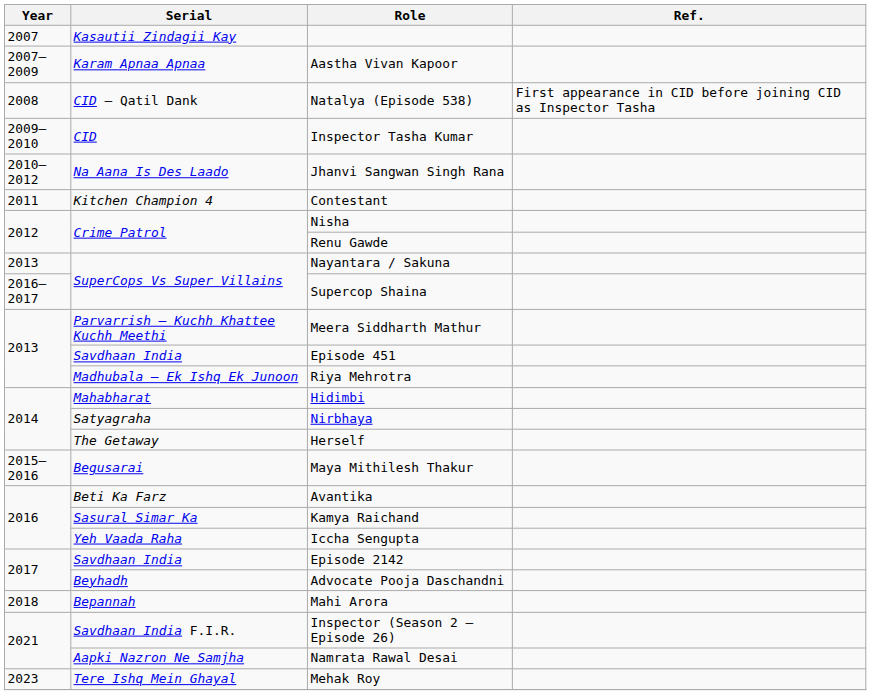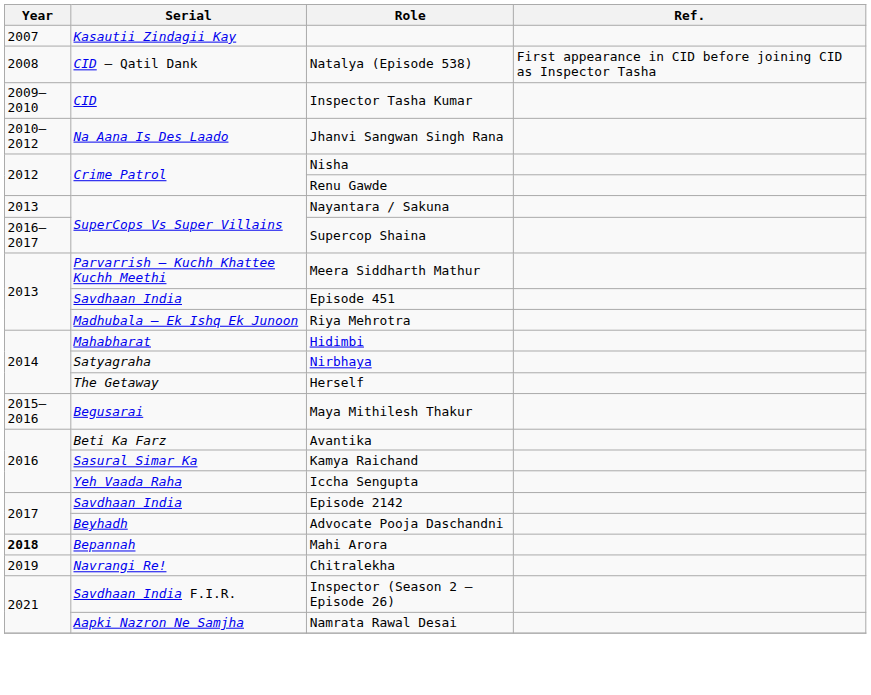 <table class="wikitable sortable">
 <tr>
 <th>Year</th>
 <th>Serial</th>
 <th>Role</th>
 <th>Ref.</th>
 </tr>
 <tr>
 <td>2007</td>
 <td><em><a href='#'>Kasautii Zindagii Kay</a></em></td>
 <td></td>
-<td></td>
-</tr>
-<tr>
-<td>2007–2009</td>
-<td><em><a href='#'>Karam Apnaa Apnaa</a></em></td>
-<td>Aastha Vivan Kapoor</td>
 <td></td>
 </tr>
 <tr>
 <td>2008</td>
 <td><em><a href='#'> CID</a></em> – Qatil Dank</td>
 <td>Natalya (Episode 538)</td>
 <td>First appearance in CID before joining CID as Inspector Tasha</td>
 </tr>
 <tr>
 <td>2009–2010</td>
 <td><em><a href='#'> CID</a></em></td>
 <td>Inspector Tasha Kumar</td>
 <td></td>
 </tr>
 <tr>
 <td>2010–2012</td>
 <td><em><a href='#'>Na Aana Is Des Laado</a></em></td>
 <td>Jhanvi Sangwan Singh Rana</td>
-<td></td>
-</tr>
-<tr>
-<td>2011</td>
-<td><em>Kitchen Champion 4</em></td>
-<td>Contestant</td>
 <td></td>
 </tr>
 <tr>
 <td rowspan="2">2012</td>
 <td rowspan="2"><em><a href='#'>Crime Patrol</a></em></td>
 <td>Nisha</td>
 <td></td>
 </tr>
 <tr>
 <td>Renu Gawde</td>
 <td></td>
 </tr>
 <tr>
 <td>2013</td>
 <td rowspan="2"><em><a href='#'>SuperCops Vs Super Villains</a></em></td>
 <td>Nayantara / Sakuna</td>
 <td></td>
 </tr>
 <tr>
 <td>2016–2017</td>
 <td>Supercop Shaina</td>
 <td></td>
 </tr>
 <tr>
 <td rowspan = "3">2013</td>
 <td><em><a href='#'>Parvarrish – Kuchh Khattee Kuchh Meethi</a></em></td>
 <td>Meera Siddharth Mathur</td>
 <td></td>
 </tr>
 <tr>
 <td><em><a href='#'>Savdhaan India</a></em></td>
 <td>Episode 451</td>
 <td></td>
 </tr>
 <tr>
 <td><em><a href='#'>Madhubala – Ek Ishq Ek Junoon</a></em></td>
 <td>Riya Mehrotra</td>
 <td></td>
 </tr>
 <tr>
 <td rowspan = "3">2014</td>
 <td><em><a href='#'>Mahabharat</a></em></td>
 <td><a href='#'>Hidimbi</a></td>
 <td></td>
 </tr>
 <tr>
 <td><em>Satyagraha</em></td>
 <td><a href='#'>Nirbhaya</a></td>
 <td></td>
 </tr>
 <tr>
 <td><em>The Getaway</em></td>
 <td>Herself</td>
 <td></td>
 </tr>
 <tr>
 <td>2015–2016</td>
 <td><em><a href='#'>Begusarai</a></em></td>
 <td>Maya Mithilesh Thakur</td>
 <td></td>
 </tr>
 <tr>
 <td rowspan = "3">2016</td>
 <td><em>Beti Ka Farz</em></td>
 <td>Avantika</td>
 <td></td>
 </tr>
 <tr>
 <td><em><a href='#'>Sasural Simar Ka</a></em></td>
 <td>Kamya Raichand</td>
 <td></td>
 </tr>
 <tr>
 <td><em><a href='#'>Yeh Vaada Raha</a></em></td>
 <td>Iccha Sengupta</td>
 <td></td>
 </tr>
 <tr>
 <td rowspan = "2">2017</td>
 <td><em><a href='#'>Savdhaan India</a></em></td>
 <td>Episode 2142</td>
 <td></td>
 </tr>
 <tr>
 <td><em><a href='#'>Beyhadh</a></em></td>
 <td>Advocate Pooja Daschandni</td>
 <td></td>
 </tr>
 <tr>
-<td>2018</td>
+<td><strong>2018</strong></td>
 <td><em><a href='#'>Bepannah</a></em></td>
 <td>Mahi Arora</td>
+<td></td>
+</tr>
+<tr>
+<td>2019</td>
+<td><em><a href='#'>Navrangi Re!</a></em></td>
+<td>Chitralekha</td>
 <td></td>
 </tr>
 <tr>
 <td rowspan = "2">2021</td>
 <td><em><a href='#'>Savdhaan India</a></em> F.I.R.</td>
 <td>Inspector (Season 2 – Episode 26)</td>
 <td></td>
 </tr>
 <tr>
 <td><em><a href='#'>Aapki Nazron Ne Samjha</a></em></td>
 <td>Namrata Rawal Desai</td>
 <td></td>
 </tr>
 <tr>
-<td>2023</td>
-<td><em><a href='#'>Tere Ishq Mein Ghayal</a></em></td>
-<td>Mehak Roy</td>
-<td></td>
-</tr>
-<tr>
 </tr>
 </table>
